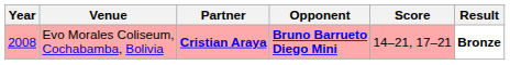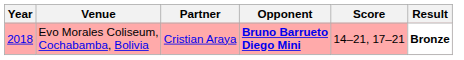 <table class="sortable wikitable" style="font-size: 90%;">
 <tr>
 <th>Year</th>
 <th>Venue</th>
 <th>Partner</th>
 <th>Opponent</th>
 <th>Score</th>
 <th>Result</th>
 </tr>
 <tr style="background:#FFAAAA">
-<td align="center"><a href='#'>2008</a></td>
+<td align="center"><a href='#'>2018</a></td>
 <td align="left">Evo Morales Coliseum,<br><a href='#'>Cochabamba</a>, <a href='#'>Bolivia</a></td>
-<td align="left"><strong> <a href='#'>Cristian Araya</a></strong></td>
+<td align="left"> <a href='#'>Cristian Araya</a></td>
 <td align="left"><strong> <a href='#'>Bruno Barrueto</a> <br>  <a href='#'>Diego Mini</a></strong></td>
 <td align="left">14–21, 17–21</td>
 <td style="text-align:left; background:white"> <strong>Bronze</strong></td>
 </tr>
 </table>
